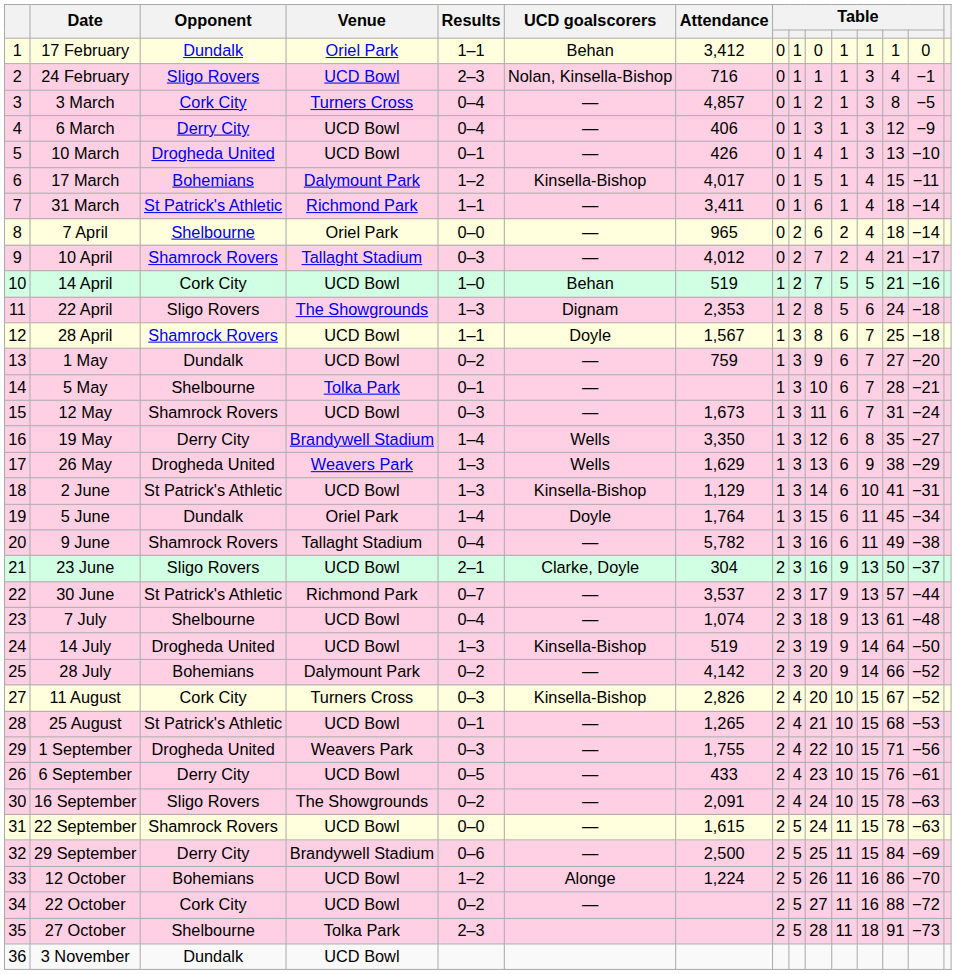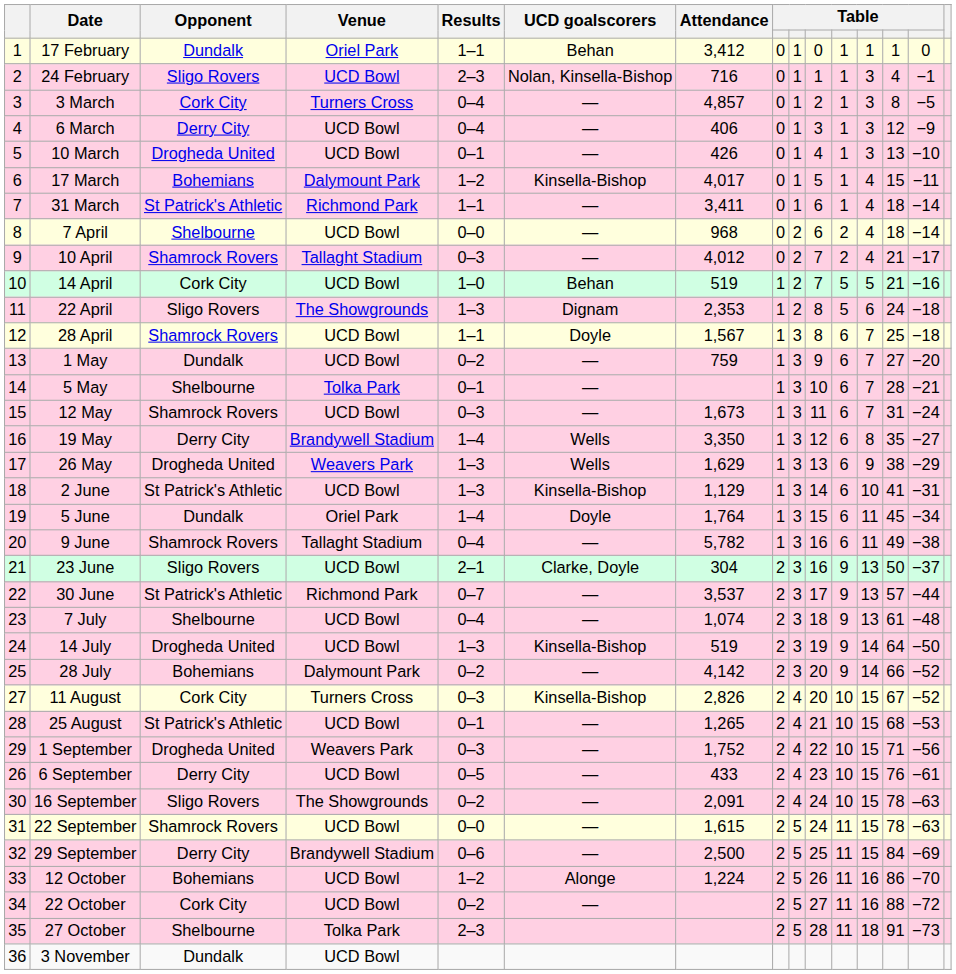 <table class="wikitable" Style="text-align: center">
 <tr>
 <th rowspan="2"></th>
 <th rowspan="2">Date</th>
 <th rowspan="2">Opponent</th>
 <th rowspan="2">Venue</th>
 <th rowspan="2">Results<br></th>
 <th rowspan="2">UCD goalscorers</th>
 <th rowspan="2">Attendance</th>
 <th colspan="7">Table</th>
 <th rowspan="2"></th>
 </tr>
 <tr>
 <th></th>
 <th></th>
 <th></th>
 <th></th>
 <th></th>
 <th></th>
 <th></th>
 </tr>
 <tr bgcolor="#ffffdd">
 <td>1</td>
 <td>17 February</td>
 <td><a href='#'>Dundalk</a></td>
 <td><a href='#'>Oriel Park</a></td>
 <td>1–1</td>
 <td>Behan</td>
 <td>3,412</td>
 <td>0</td>
 <td>1</td>
 <td>0</td>
 <td>1</td>
 <td>1</td>
 <td>1</td>
 <td>0</td>
 <td></td>
 </tr>
 <tr style="background:#ffd0e3">
 <td>2</td>
 <td>24 February</td>
 <td><a href='#'>Sligo Rovers</a></td>
 <td><a href='#'>UCD Bowl</a></td>
 <td>2–3</td>
 <td>Nolan, Kinsella-Bishop</td>
 <td>716</td>
 <td>0</td>
 <td>1</td>
 <td>1</td>
 <td>1</td>
 <td>3</td>
 <td>4</td>
 <td>−1</td>
 <td></td>
 </tr>
 <tr style="background:#ffd0e3">
 <td>3</td>
 <td>3 March</td>
 <td><a href='#'>Cork City</a></td>
 <td><a href='#'>Turners Cross</a></td>
 <td>0–4</td>
 <td>—</td>
 <td>4,857</td>
 <td>0</td>
 <td>1</td>
 <td>2</td>
 <td>1</td>
 <td>3</td>
 <td>8</td>
 <td>−5</td>
 <td></td>
 </tr>
 <tr style="background:#ffd0e3">
 <td>4</td>
 <td>6 March</td>
 <td><a href='#'>Derry City</a></td>
 <td>UCD Bowl</td>
 <td>0–4</td>
 <td>—</td>
 <td>406</td>
 <td>0</td>
 <td>1</td>
 <td>3</td>
 <td>1</td>
 <td>3</td>
 <td>12</td>
 <td>−9</td>
 <td></td>
 </tr>
 <tr style="background:#ffd0e3">
 <td>5</td>
 <td>10 March</td>
 <td><a href='#'>Drogheda United</a></td>
 <td>UCD Bowl</td>
 <td>0–1</td>
 <td>—</td>
 <td>426</td>
 <td>0</td>
 <td>1</td>
 <td>4</td>
 <td>1</td>
 <td>3</td>
 <td>13</td>
 <td>−10</td>
 <td></td>
 </tr>
 <tr style="background:#ffd0e3">
 <td>6</td>
 <td>17 March</td>
 <td><a href='#'>Bohemians</a></td>
 <td><a href='#'>Dalymount Park</a></td>
 <td>1–2</td>
 <td>Kinsella-Bishop</td>
 <td>4,017</td>
 <td>0</td>
 <td>1</td>
 <td>5</td>
 <td>1</td>
 <td>4</td>
 <td>15</td>
 <td>−11</td>
 <td></td>
 </tr>
 <tr style="background:#ffd0e3">
 <td>7</td>
 <td>31 March</td>
 <td><a href='#'>St Patrick's Athletic</a></td>
 <td><a href='#'>Richmond Park</a></td>
 <td>1–1</td>
 <td>—</td>
 <td>3,411</td>
 <td>0</td>
 <td>1</td>
 <td>6</td>
 <td>1</td>
 <td>4</td>
 <td>18</td>
 <td>−14</td>
 <td></td>
 </tr>
 <tr bgcolor="#ffffdd">
 <td>8</td>
 <td>7 April</td>
 <td><a href='#'>Shelbourne</a></td>
-<td>Oriel Park</td>
+<td>UCD Bowl</td>
 <td>0–0</td>
 <td>—</td>
-<td>965</td>
+<td>968</td>
 <td>0</td>
 <td>2</td>
 <td>6</td>
 <td>2</td>
 <td>4</td>
 <td>18</td>
 <td>−14</td>
 <td></td>
 </tr>
 <tr style="background:#ffd0e3">
 <td>9</td>
 <td>10 April</td>
 <td><a href='#'>Shamrock Rovers</a></td>
 <td><a href='#'>Tallaght Stadium</a></td>
 <td>0–3</td>
 <td>—</td>
 <td>4,012</td>
 <td>0</td>
 <td>2</td>
 <td>7</td>
 <td>2</td>
 <td>4</td>
 <td>21</td>
 <td>−17</td>
 <td></td>
 </tr>
 <tr style="background:#d0ffe3">
 <td>10</td>
 <td>14 April</td>
 <td>Cork City</td>
 <td>UCD Bowl</td>
 <td>1–0</td>
 <td>Behan</td>
 <td>519</td>
 <td>1</td>
 <td>2</td>
 <td>7</td>
 <td>5</td>
 <td>5</td>
 <td>21</td>
 <td>−16</td>
 <td></td>
 </tr>
 <tr style="background:#ffd0e3">
 <td>11</td>
 <td>22 April</td>
 <td>Sligo Rovers</td>
 <td><a href='#'>The Showgrounds</a></td>
 <td>1–3</td>
 <td>Dignam</td>
 <td>2,353</td>
 <td>1</td>
 <td>2</td>
 <td>8</td>
 <td>5</td>
 <td>6</td>
 <td>24</td>
 <td>−18</td>
 <td></td>
 </tr>
 <tr bgcolor="#ffffdd">
 <td>12</td>
 <td>28 April</td>
 <td><a href='#'>Shamrock Rovers</a></td>
 <td>UCD Bowl</td>
 <td>1–1</td>
 <td>Doyle</td>
 <td>1,567</td>
 <td>1</td>
 <td>3</td>
 <td>8</td>
 <td>6</td>
 <td>7</td>
 <td>25</td>
 <td>−18</td>
 <td></td>
 </tr>
 <tr style="background:#ffd0e3">
 <td>13</td>
 <td>1 May</td>
 <td>Dundalk</td>
 <td>UCD Bowl</td>
 <td>0–2</td>
 <td>—</td>
 <td>759</td>
 <td>1</td>
 <td>3</td>
 <td>9</td>
 <td>6</td>
 <td>7</td>
 <td>27</td>
 <td>−20</td>
 <td></td>
 </tr>
 <tr style="background:#ffd0e3">
 <td>14</td>
 <td>5 May</td>
 <td>Shelbourne</td>
 <td><a href='#'>Tolka Park</a></td>
 <td>0–1</td>
 <td>—</td>
 <td></td>
 <td>1</td>
 <td>3</td>
 <td>10</td>
 <td>6</td>
 <td>7</td>
 <td>28</td>
 <td>−21</td>
 <td></td>
 </tr>
 <tr style="background:#ffd0e3">
 <td>15</td>
 <td>12 May</td>
 <td>Shamrock Rovers</td>
 <td>UCD Bowl</td>
 <td>0–3</td>
 <td>—</td>
 <td>1,673</td>
 <td>1</td>
 <td>3</td>
 <td>11</td>
 <td>6</td>
 <td>7</td>
 <td>31</td>
 <td>−24</td>
 <td></td>
 </tr>
 <tr style="background:#ffd0e3">
 <td>16</td>
 <td>19 May</td>
 <td>Derry City</td>
 <td><a href='#'>Brandywell Stadium</a></td>
 <td>1–4</td>
 <td>Wells</td>
 <td>3,350</td>
 <td>1</td>
 <td>3</td>
 <td>12</td>
 <td>6</td>
 <td>8</td>
 <td>35</td>
 <td>−27</td>
 <td></td>
 </tr>
 <tr style="background:#ffd0e3">
 <td>17</td>
 <td>26 May</td>
 <td>Drogheda United</td>
 <td><a href='#'>Weavers Park</a></td>
 <td>1–3</td>
 <td>Wells</td>
 <td>1,629</td>
 <td>1</td>
 <td>3</td>
 <td>13</td>
 <td>6</td>
 <td>9</td>
 <td>38</td>
 <td>−29</td>
 <td></td>
 </tr>
 <tr style="background:#ffd0e3">
 <td>18</td>
 <td>2 June</td>
 <td>St Patrick's Athletic</td>
 <td>UCD Bowl</td>
 <td>1–3</td>
 <td>Kinsella-Bishop</td>
 <td>1,129</td>
 <td>1</td>
 <td>3</td>
 <td>14</td>
 <td>6</td>
 <td>10</td>
 <td>41</td>
 <td>−31</td>
 <td></td>
 </tr>
 <tr style="background:#ffd0e3">
 <td>19</td>
 <td>5 June</td>
 <td>Dundalk</td>
 <td>Oriel Park</td>
 <td>1–4</td>
 <td>Doyle</td>
 <td>1,764</td>
 <td>1</td>
 <td>3</td>
 <td>15</td>
 <td>6</td>
 <td>11</td>
 <td>45</td>
 <td>−34</td>
 <td></td>
 </tr>
 <tr style="background:#ffd0e3">
 <td>20</td>
 <td>9 June</td>
 <td>Shamrock Rovers</td>
 <td>Tallaght Stadium</td>
 <td>0–4</td>
 <td>—</td>
 <td>5,782</td>
 <td>1</td>
 <td>3</td>
 <td>16</td>
 <td>6</td>
 <td>11</td>
 <td>49</td>
 <td>−38</td>
 <td></td>
 </tr>
 <tr style="background:#d0ffe3">
 <td>21</td>
 <td>23 June</td>
 <td>Sligo Rovers</td>
 <td>UCD Bowl</td>
 <td>2–1</td>
 <td>Clarke, Doyle</td>
 <td>304</td>
 <td>2</td>
 <td>3</td>
 <td>16</td>
 <td>9</td>
 <td>13</td>
 <td>50</td>
 <td>−37</td>
 <td></td>
 </tr>
 <tr style="background:#ffd0e3">
 <td>22</td>
 <td>30 June</td>
 <td>St Patrick's Athletic</td>
 <td>Richmond Park</td>
 <td>0–7</td>
 <td>—</td>
 <td>3,537</td>
 <td>2</td>
 <td>3</td>
 <td>17</td>
 <td>9</td>
 <td>13</td>
 <td>57</td>
 <td>−44</td>
 <td></td>
 </tr>
 <tr style="background:#ffd0e3">
 <td>23</td>
 <td>7 July</td>
 <td>Shelbourne</td>
 <td>UCD Bowl</td>
 <td>0–4</td>
 <td>—</td>
 <td>1,074</td>
 <td>2</td>
 <td>3</td>
 <td>18</td>
 <td>9</td>
 <td>13</td>
 <td>61</td>
 <td>−48</td>
 <td></td>
 </tr>
 <tr style="background:#ffd0e3">
 <td>24</td>
 <td>14 July</td>
 <td>Drogheda United</td>
 <td>UCD Bowl</td>
 <td>1–3</td>
 <td>Kinsella-Bishop</td>
 <td>519</td>
 <td>2</td>
 <td>3</td>
 <td>19</td>
 <td>9</td>
 <td>14</td>
 <td>64</td>
 <td>−50</td>
 <td></td>
 </tr>
 <tr style="background:#ffd0e3">
 <td>25</td>
 <td>28 July</td>
 <td>Bohemians</td>
 <td>Dalymount Park</td>
 <td>0–2</td>
 <td>—</td>
 <td>4,142</td>
 <td>2</td>
 <td>3</td>
 <td>20</td>
 <td>9</td>
 <td>14</td>
 <td>66</td>
 <td>−52</td>
 <td></td>
 </tr>
 <tr bgcolor="#ffffdd">
 <td>27</td>
 <td>11 August</td>
 <td>Cork City</td>
 <td>Turners Cross</td>
 <td>0–3</td>
 <td>Kinsella-Bishop</td>
 <td>2,826</td>
 <td>2</td>
 <td>4</td>
 <td>20</td>
 <td>10</td>
 <td>15</td>
 <td>67</td>
 <td>−52</td>
 <td></td>
 </tr>
 <tr style="background:#ffd0e3">
 <td>28</td>
 <td>25 August</td>
 <td>St Patrick's Athletic</td>
 <td>UCD Bowl</td>
 <td>0–1</td>
 <td>—</td>
 <td>1,265</td>
 <td>2</td>
 <td>4</td>
 <td>21</td>
 <td>10</td>
 <td>15</td>
 <td>68</td>
 <td>−53</td>
 <td></td>
 </tr>
 <tr style="background:#ffd0e3">
 <td>29</td>
 <td>1 September</td>
 <td>Drogheda United</td>
 <td>Weavers Park</td>
 <td>0–3</td>
 <td>—</td>
-<td>1,755</td>
+<td>1,752</td>
 <td>2</td>
 <td>4</td>
 <td>22</td>
 <td>10</td>
 <td>15</td>
 <td>71</td>
 <td>−56</td>
 <td></td>
 </tr>
 <tr style="background:#ffd0e3">
 <td>26</td>
 <td>6 September</td>
 <td>Derry City</td>
 <td>UCD Bowl</td>
 <td>0–5</td>
 <td>—</td>
 <td>433</td>
 <td>2</td>
 <td>4</td>
 <td>23</td>
 <td>10</td>
 <td>15</td>
 <td>76</td>
 <td>−61</td>
 <td></td>
 </tr>
 <tr style="background:#ffd0e3">
 <td>30</td>
 <td>16 September</td>
 <td>Sligo Rovers</td>
 <td>The Showgrounds</td>
 <td>0–2</td>
 <td>—</td>
 <td>2,091</td>
 <td>2</td>
 <td>4</td>
 <td>24</td>
 <td>10</td>
 <td>15</td>
 <td>78</td>
 <td>–63</td>
 <td></td>
 </tr>
 <tr bgcolor="#ffffdd">
 <td>31</td>
 <td>22 September</td>
 <td>Shamrock Rovers</td>
 <td>UCD Bowl</td>
 <td>0–0</td>
 <td>—</td>
 <td>1,615</td>
 <td>2</td>
 <td>5</td>
 <td>24</td>
 <td>11</td>
 <td>15</td>
 <td>78</td>
 <td>−63</td>
 <td></td>
 </tr>
 <tr style="background:#ffd0e3">
 <td>32</td>
 <td>29 September</td>
 <td>Derry City</td>
 <td>Brandywell Stadium</td>
 <td>0–6</td>
 <td>—</td>
 <td>2,500</td>
 <td>2</td>
 <td>5</td>
 <td>25</td>
 <td>11</td>
 <td>15</td>
 <td>84</td>
 <td>−69</td>
 <td></td>
 </tr>
 <tr style="background:#ffd0e3">
 <td>33</td>
 <td>12 October</td>
 <td>Bohemians</td>
 <td>UCD Bowl</td>
 <td>1–2</td>
 <td>Alonge</td>
 <td>1,224</td>
 <td>2</td>
 <td>5</td>
 <td>26</td>
 <td>11</td>
 <td>16</td>
 <td>86</td>
 <td>−70</td>
 <td></td>
 </tr>
 <tr style="background:#ffd0e3">
 <td>34</td>
 <td>22 October</td>
 <td>Cork City</td>
 <td>UCD Bowl</td>
 <td>0–2</td>
 <td>—</td>
 <td></td>
 <td>2</td>
 <td>5</td>
 <td>27</td>
 <td>11</td>
 <td>16</td>
 <td>88</td>
 <td>−72</td>
 <td></td>
 </tr>
 <tr style="background:#ffd0e3">
 <td>35</td>
 <td>27 October</td>
 <td>Shelbourne</td>
 <td>Tolka Park</td>
 <td>2–3</td>
 <td></td>
 <td></td>
 <td>2</td>
 <td>5</td>
 <td>28</td>
 <td>11</td>
 <td>18</td>
 <td>91</td>
 <td>−73</td>
 <td></td>
 </tr>
 <tr>
 <td>36</td>
 <td>3 November</td>
 <td>Dundalk</td>
 <td>UCD Bowl</td>
 <td></td>
 <td></td>
 <td></td>
 <td></td>
 <td></td>
 <td></td>
 <td></td>
 <td></td>
 <td></td>
 <td></td>
 <td></td>
 </tr>
 </table>
